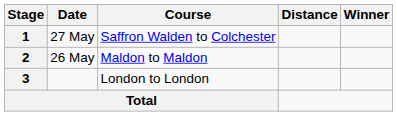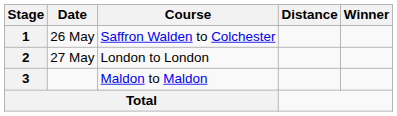 <table class="wikitable sortable">
 <tr>
 <th scope="col">Stage</th>
 <th scope="col">Date</th>
 <th scope="col">Course</th>
 <th scope="col">Distance</th>
 <th scope="col">Winner</th>
 </tr>
 <tr>
 <th scope="row">1</th>
-<td style="text-align:right">27 May</td>
+<td style="text-align:right">26 May</td>
 <td><a href='#'>Saffron Walden</a> to <a href='#'>Colchester</a></td>
 <td style="text-align:center;"></td>
 <td></td>
 </tr>
 <tr>
 <th scope="row">2</th>
-<td style="text-align:right">26 May</td>
-<td><a href='#'>Maldon</a> to <a href='#'>Maldon</a></td>
+<td style="text-align:right">27 May</td>
+<td>London to London</td>
 <td style="text-align:center;"></td>
 <td></td>
 </tr>
 <tr>
 <th scope="row">3</th>
 <td style="text-align:right"></td>
-<td>London to London</td>
+<td><a href='#'>Maldon</a> to <a href='#'>Maldon</a></td>
 <td style="text-align:center;"></td>
 <td></td>
 </tr>
 <tr>
 <th colspan="3">Total</th>
 <td colspan="4" style="text-align:center"></td>
 </tr>
 </table>
